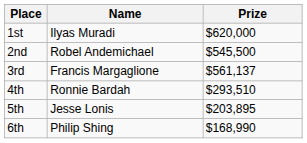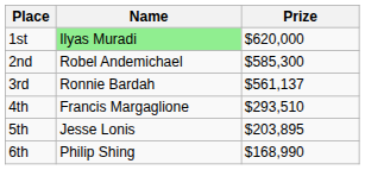 <table class="wikitable">
 <tr>
 <th style="width:50px;">Place</th>
 <th style="width:200px;">Name</th>
 <th style="width:125px;">Prize</th>
 </tr>
 <tr>
 <td>1st</td>
-<td> Ilyas Muradi</td>
+<td style="background: lightgreen;"> Ilyas Muradi</td>
 <td>$620,000</td>
 </tr>
 <tr>
 <td>2nd</td>
 <td> Robel Andemichael</td>
-<td>$545,500</td>
+<td>$585,300</td>
 </tr>
 <tr>
 <td>3rd</td>
-<td> Francis Margaglione</td>
+<td> Ronnie Bardah</td>
 <td>$561,137</td>
 </tr>
 <tr>
 <td>4th</td>
-<td> Ronnie Bardah</td>
+<td> Francis Margaglione</td>
 <td>$293,510</td>
 </tr>
 <tr>
 <td>5th</td>
 <td> Jesse Lonis</td>
 <td>$203,895</td>
 </tr>
 <tr>
 <td>6th</td>
 <td> Philip Shing</td>
 <td>$168,990</td>
 </tr>
 </table>
